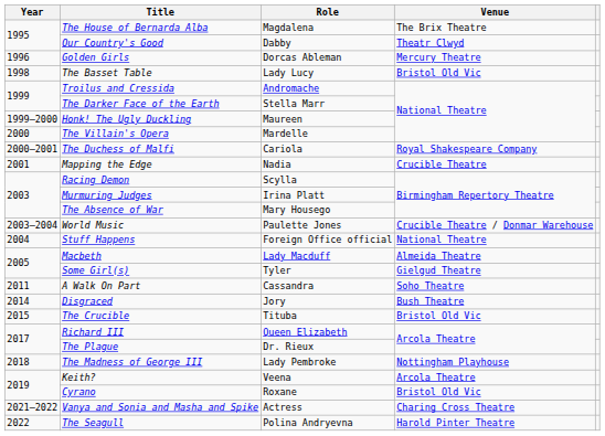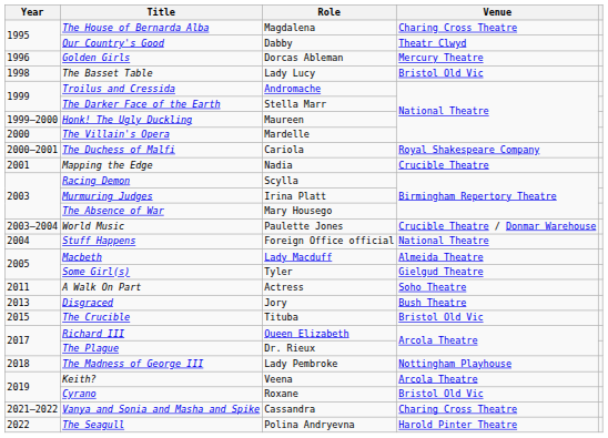 <table class="wikitable sortable">
 <tr>
 <th>Year</th>
 <th>Title</th>
 <th>Role</th>
 <th>Venue</th>
 <th class="unsortable"></th>
 </tr>
 <tr>
 <td rowspan="2">1995</td>
 <td><em><a href='#'>The House of Bernarda Alba</a></em></td>
 <td>Magdalena</td>
-<td>The Brix Theatre</td>
+<td><a href='#'>Charing Cross Theatre</a></td>
 <td style="text-align:center;"></td>
 </tr>
 <tr>
 <td><em><a href='#'>Our Country's Good</a></em></td>
 <td>Dabby</td>
 <td><a href='#'>Theatr Clwyd</a></td>
 <td style="text-align:center;"></td>
 </tr>
 <tr>
 <td>1996</td>
 <td><em><a href='#'>Golden Girls</a></em></td>
 <td>Dorcas Ableman</td>
 <td><a href='#'>Mercury Theatre</a></td>
 <td style="text-align:center;"></td>
 </tr>
 <tr>
 <td>1998</td>
 <td><em>The Basset Table</em></td>
 <td>Lady Lucy</td>
 <td><a href='#'>Bristol Old Vic</a></td>
 <td style="text-align:center;"></td>
 </tr>
 <tr>
 <td rowspan="2">1999</td>
 <td><em><a href='#'>Troilus and Cressida</a></em></td>
 <td><a href='#'>Andromache</a></td>
 <td rowspan="4"><a href='#'>National Theatre</a></td>
 <td style="text-align: center;"></td>
 </tr>
 <tr>
 <td><em><a href='#'>The Darker Face of the Earth</a></em></td>
 <td>Stella Marr</td>
 <td style="text-align:center;"></td>
 </tr>
 <tr>
 <td>1999–2000</td>
 <td><em><a href='#'>Honk! The Ugly Duckling</a></em></td>
 <td>Maureen</td>
 <td style="text-align:center;"></td>
 </tr>
 <tr>
 <td>2000</td>
 <td><em><a href='#'>The Villain's Opera</a></em></td>
 <td>Mardelle</td>
 <td style="text-align:center;"></td>
 </tr>
 <tr>
 <td>2000–2001</td>
 <td><em><a href='#'>The Duchess of Malfi</a></em></td>
 <td>Cariola</td>
 <td><a href='#'>Royal Shakespeare Company</a></td>
 <td style="text-align: center;"></td>
 </tr>
 <tr>
 <td>2001</td>
 <td><em>Mapping the Edge</em></td>
 <td>Nadia</td>
 <td><a href='#'>Crucible Theatre</a></td>
 <td style="text-align:center;"></td>
 </tr>
 <tr>
 <td rowspan="3">2003</td>
 <td><em><a href='#'>Racing Demon</a></em></td>
 <td>Scylla</td>
 <td rowspan="3"><a href='#'>Birmingham Repertory Theatre</a></td>
 <td style="text-align:center;"></td>
 </tr>
 <tr>
 <td><em><a href='#'>Murmuring Judges</a></em></td>
 <td>Irina Platt</td>
 <td style="text-align:center;"></td>
 </tr>
 <tr>
 <td><em><a href='#'>The Absence of War</a></em></td>
 <td>Mary Housego</td>
 <td style="text-align:center;"></td>
 </tr>
 <tr>
 <td>2003–2004</td>
 <td><em>World Music</em></td>
 <td>Paulette Jones</td>
 <td><a href='#'>Crucible Theatre</a> / <a href='#'>Donmar Warehouse</a></td>
 <td style="text-align:center;"></td>
 </tr>
 <tr>
 <td>2004</td>
 <td><em><a href='#'>Stuff Happens</a></em></td>
 <td>Foreign Office official</td>
 <td><a href='#'>National Theatre</a></td>
 <td style="text-align:center;"></td>
 </tr>
 <tr>
 <td rowspan="2">2005</td>
 <td><em><a href='#'>Macbeth</a></em></td>
 <td><a href='#'>Lady Macduff</a></td>
 <td><a href='#'>Almeida Theatre</a></td>
 <td style="text-align: center;"></td>
 </tr>
 <tr>
 <td><em><a href='#'>Some Girl(s)</a></em></td>
 <td>Tyler</td>
 <td><a href='#'>Gielgud Theatre</a></td>
 <td style="text-align: center;"></td>
 </tr>
 <tr>
 <td>2011</td>
 <td><em>A Walk On Part</em></td>
-<td>Cassandra</td>
+<td>Actress</td>
 <td><a href='#'>Soho Theatre</a></td>
 <td style="text-align:center;"></td>
 </tr>
 <tr>
-<td>2014</td>
+<td>2013</td>
 <td><em><a href='#'>Disgraced</a></em></td>
 <td>Jory</td>
 <td><a href='#'>Bush Theatre</a></td>
 <td style="text-align:center;"></td>
 </tr>
 <tr>
 <td>2015</td>
 <td><em><a href='#'>The Crucible</a></em></td>
 <td>Tituba</td>
 <td><a href='#'>Bristol Old Vic</a></td>
 <td style="text-align:center;"></td>
 </tr>
 <tr>
 <td rowspan="2">2017</td>
 <td><em><a href='#'>Richard III</a></em></td>
 <td><a href='#'>Queen Elizabeth</a></td>
 <td rowspan="2"><a href='#'>Arcola Theatre</a></td>
 <td style="text-align: center;"></td>
 </tr>
 <tr>
 <td><em><a href='#'>The Plague</a></em></td>
 <td>Dr. Rieux</td>
 <td style="text-align: center;"></td>
 </tr>
 <tr>
 <td>2018</td>
 <td><em><a href='#'>The Madness of George III</a></em></td>
 <td>Lady Pembroke</td>
 <td><a href='#'>Nottingham Playhouse</a></td>
 <td style="text-align: center;"></td>
 </tr>
 <tr>
 <td rowspan="2">2019</td>
 <td><em>Keith?</em></td>
 <td>Veena</td>
 <td><a href='#'>Arcola Theatre</a></td>
 <td style="text-align:center;"></td>
 </tr>
 <tr>
 <td><em><a href='#'>Cyrano</a></em></td>
 <td>Roxane</td>
 <td><a href='#'>Bristol Old Vic</a></td>
 <td style="text-align: center;"></td>
 </tr>
 <tr>
 <td>2021–2022</td>
 <td><em><a href='#'>Vanya and Sonia and Masha and Spike</a></em></td>
-<td>Actress</td>
+<td>Cassandra</td>
 <td><a href='#'>Charing Cross Theatre</a></td>
 <td style="text-align:center;"></td>
 </tr>
 <tr>
 <td>2022</td>
 <td><em><a href='#'>The Seagull</a></em></td>
 <td>Polina Andryevna</td>
 <td><a href='#'>Harold Pinter Theatre</a></td>
 <td style="text-align: center;"></td>
 </tr>
 </table>
